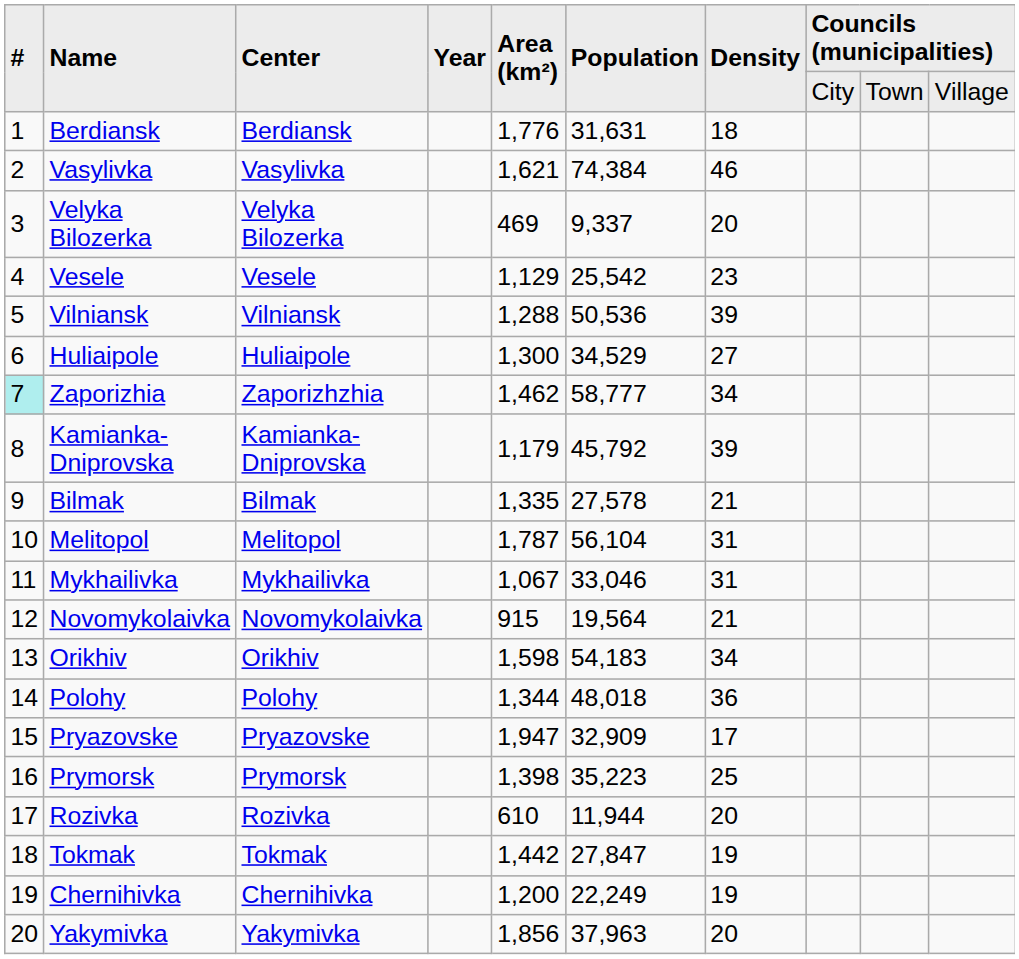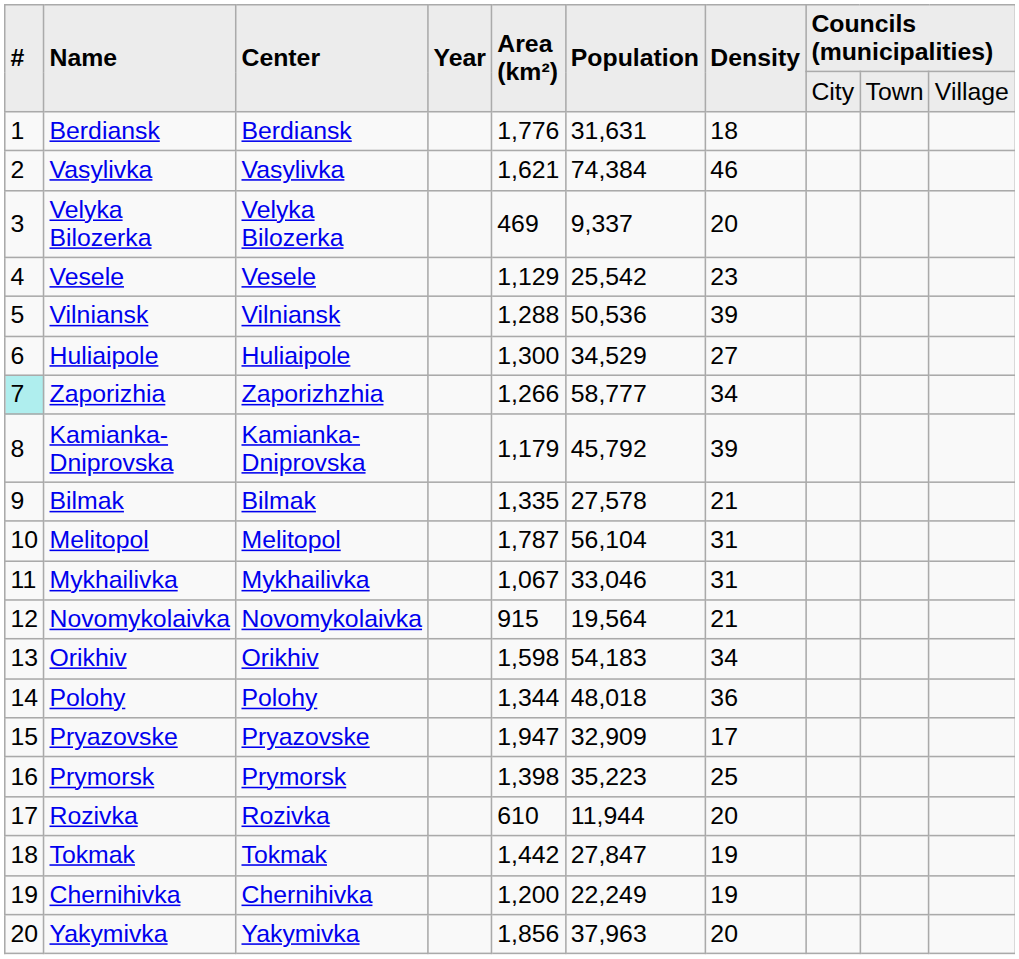 <table class="wikitable">
 <tr bgcolor="#ECECEC">
 <td rowspan=2><strong>#</strong></td>
 <td rowspan=2><strong>Name</strong></td>
 <td rowspan=2><strong>Center</strong></td>
 <td rowspan=2><strong>Year</strong></td>
 <td rowspan=2><strong>Area<br>(km²)</strong></td>
 <td rowspan=2><strong>Population</strong></td>
 <td rowspan=2><strong>Density</strong></td>
 <td colspan=3><strong>Councils (municipalities)</strong></td>
 </tr>
 <tr bgcolor="#ECECEC">
 <td width=10%>City</td>
 <td width=10%>Town</td>
 <td width=10%>Village</td>
 </tr>
 <tr>
 <td>1</td>
 <td><a href='#'>Berdiansk</a></td>
 <td><a href='#'>Berdiansk</a></td>
 <td></td>
 <td>1,776</td>
 <td>31,631</td>
 <td>18</td>
 <td></td>
 <td></td>
 <td></td>
 </tr>
 <tr>
 <td>2</td>
 <td><a href='#'>Vasylivka</a></td>
 <td><a href='#'>Vasylivka</a></td>
 <td></td>
 <td>1,621</td>
 <td>74,384</td>
 <td>46</td>
 <td></td>
 <td></td>
 <td></td>
 </tr>
 <tr>
 <td>3</td>
 <td><a href='#'>Velyka Bilozerka</a></td>
 <td><a href='#'>Velyka Bilozerka</a></td>
 <td></td>
 <td>469</td>
 <td>9,337</td>
 <td>20</td>
 <td></td>
 <td></td>
 <td></td>
 </tr>
 <tr>
 <td>4</td>
 <td><a href='#'>Vesele</a></td>
 <td><a href='#'>Vesele</a></td>
 <td></td>
 <td>1,129</td>
 <td>25,542</td>
 <td>23</td>
 <td></td>
 <td></td>
 <td></td>
 </tr>
 <tr>
 <td>5</td>
 <td><a href='#'>Vilniansk</a></td>
 <td><a href='#'>Vilniansk</a></td>
 <td></td>
 <td>1,288</td>
 <td>50,536</td>
 <td>39</td>
 <td></td>
 <td></td>
 <td></td>
 </tr>
 <tr>
 <td>6</td>
 <td><a href='#'>Huliaipole</a></td>
 <td><a href='#'>Huliaipole</a></td>
 <td></td>
 <td>1,300</td>
 <td>34,529</td>
 <td>27</td>
 <td></td>
 <td></td>
 <td></td>
 </tr>
 <tr>
 <td style="background: paleturquoise;">7</td>
 <td><a href='#'>Zaporizhia</a></td>
 <td><a href='#'>Zaporizhzhia</a></td>
 <td></td>
-<td>1,462</td>
+<td>1,266</td>
 <td>58,777</td>
 <td>34</td>
 <td></td>
 <td></td>
 <td></td>
 </tr>
 <tr>
 <td>8</td>
 <td><a href='#'>Kamianka-Dniprovska</a></td>
 <td><a href='#'>Kamianka-Dniprovska</a></td>
 <td></td>
 <td>1,179</td>
 <td>45,792</td>
 <td>39</td>
 <td></td>
 <td></td>
 <td></td>
 </tr>
 <tr>
 <td>9</td>
 <td><a href='#'>Bilmak</a></td>
 <td><a href='#'>Bilmak</a></td>
 <td></td>
 <td>1,335</td>
 <td>27,578</td>
 <td>21</td>
 <td></td>
 <td></td>
 <td></td>
 </tr>
 <tr>
 <td>10</td>
 <td><a href='#'>Melitopol</a></td>
 <td><a href='#'>Melitopol</a></td>
 <td></td>
 <td>1,787</td>
 <td>56,104</td>
 <td>31</td>
 <td></td>
 <td></td>
 <td></td>
 </tr>
 <tr>
 <td>11</td>
 <td><a href='#'>Mykhailivka</a></td>
 <td><a href='#'>Mykhailivka</a></td>
 <td></td>
 <td>1,067</td>
 <td>33,046</td>
 <td>31</td>
 <td></td>
 <td></td>
 <td></td>
 </tr>
 <tr>
 <td>12</td>
 <td><a href='#'>Novomykolaivka</a></td>
 <td><a href='#'>Novomykolaivka</a></td>
 <td></td>
 <td>915</td>
 <td>19,564</td>
 <td>21</td>
 <td></td>
 <td></td>
 <td></td>
 </tr>
 <tr>
 <td>13</td>
 <td><a href='#'>Orikhiv</a></td>
 <td><a href='#'>Orikhiv</a></td>
 <td></td>
 <td>1,598</td>
 <td>54,183</td>
 <td>34</td>
 <td></td>
 <td></td>
 <td></td>
 </tr>
 <tr>
 <td>14</td>
 <td><a href='#'>Polohy</a></td>
 <td><a href='#'>Polohy</a></td>
 <td></td>
 <td>1,344</td>
 <td>48,018</td>
 <td>36</td>
 <td></td>
 <td></td>
 <td></td>
 </tr>
 <tr>
 <td>15</td>
 <td><a href='#'>Pryazovske</a></td>
 <td><a href='#'>Pryazovske</a></td>
 <td></td>
 <td>1,947</td>
 <td>32,909</td>
 <td>17</td>
 <td></td>
 <td></td>
 <td></td>
 </tr>
 <tr>
 <td>16</td>
 <td><a href='#'>Prymorsk</a></td>
 <td><a href='#'>Prymorsk</a></td>
 <td></td>
 <td>1,398</td>
 <td>35,223</td>
 <td>25</td>
 <td></td>
 <td></td>
 <td></td>
 </tr>
 <tr>
 <td>17</td>
 <td><a href='#'>Rozivka</a></td>
 <td><a href='#'>Rozivka</a></td>
 <td></td>
 <td>610</td>
 <td>11,944</td>
 <td>20</td>
 <td></td>
 <td></td>
 <td></td>
 </tr>
 <tr>
 <td>18</td>
 <td><a href='#'>Tokmak</a></td>
 <td><a href='#'>Tokmak</a></td>
 <td></td>
 <td>1,442</td>
 <td>27,847</td>
 <td>19</td>
 <td></td>
 <td></td>
 <td></td>
 </tr>
 <tr>
 <td>19</td>
 <td><a href='#'>Chernihivka</a></td>
 <td><a href='#'>Chernihivka</a></td>
 <td></td>
 <td>1,200</td>
 <td>22,249</td>
 <td>19</td>
 <td></td>
 <td></td>
 <td></td>
 </tr>
 <tr>
 <td>20</td>
 <td><a href='#'>Yakymivka</a></td>
 <td><a href='#'>Yakymivka</a></td>
 <td></td>
 <td>1,856</td>
 <td>37,963</td>
 <td>20</td>
 <td></td>
 <td></td>
 <td></td>
 </tr>
 </table>
